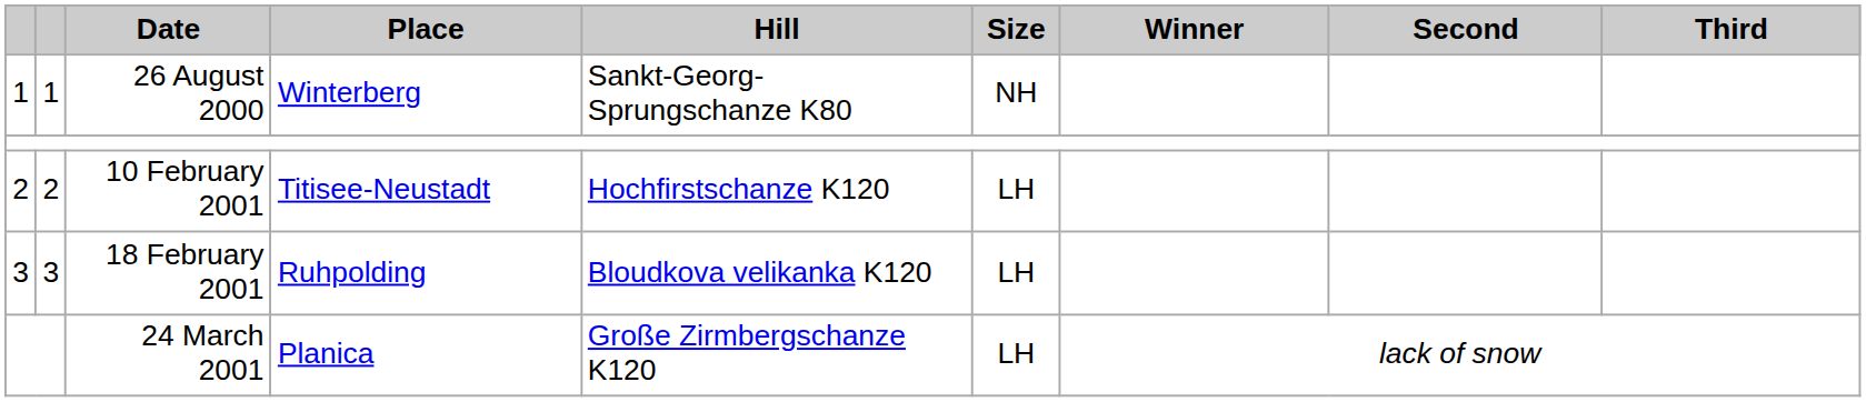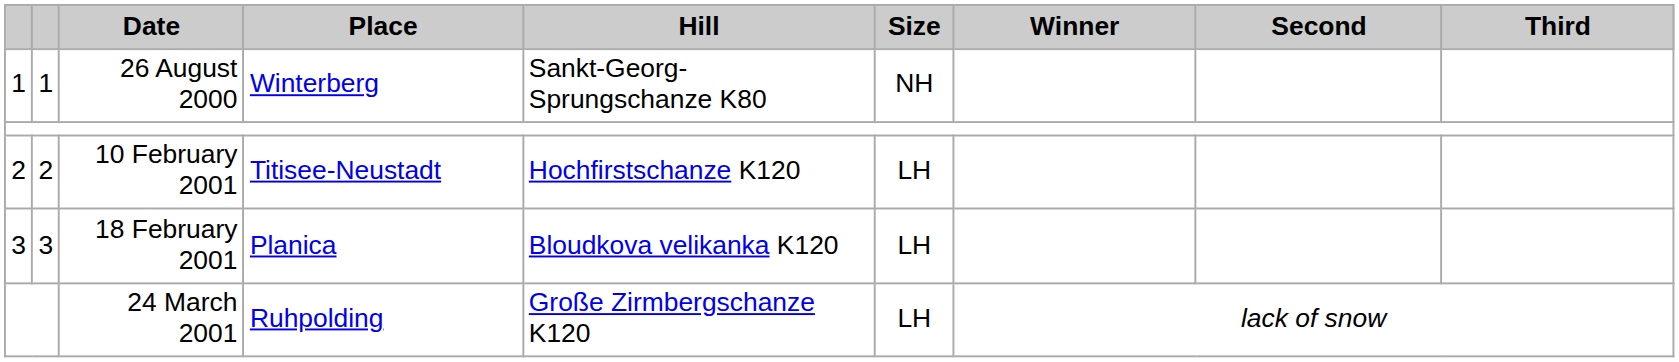 <table class="wikitable plainrowheaders" style="background:#fff; font-size:86%; line-height:16px; border:grey solid 1px; border-collapse:collapse;">
 <tr style="background:#ccc; text-align:center;">
 <th scope="col" style="background:#ccc; width=20 px;"></th>
 <th scope="col" style="background:#ccc; width=30 px;"></th>
 <th scope="col" style="background:#ccc; width:120px;">Date</th>
 <th scope="col" style="background:#ccc; width:200px;">Place</th>
 <th scope="col" style="background:#ccc; width:240px;">Hill</th>
 <th scope="col" style="background:#ccc; width:40px;">Size</th>
 <th scope="col" style="background:#ccc; width:185px;">Winner</th>
 <th scope="col" style="background:#ccc; width:185px;">Second</th>
 <th scope="col" style="background:#ccc; width:185px;">Third</th>
 </tr>
 <tr>
 <td align=center>1</td>
 <td align=center>1</td>
 <td align=right>26 August 2000</td>
 <td> <a href='#'>Winterberg</a></td>
 <td>Sankt-Georg-Sprungschanze K80</td>
 <td align=center>NH</td>
 <td></td>
 <td></td>
 <td></td>
 </tr>
 <tr>
 <td colspan=9></td>
 </tr>
 <tr>
 <td align=center>2</td>
 <td align=center>2</td>
 <td align=right>10 February 2001</td>
 <td> <a href='#'>Titisee-Neustadt</a></td>
 <td><a href='#'>Hochfirstschanze</a> K120</td>
 <td align=center>LH</td>
 <td></td>
 <td></td>
 <td></td>
 </tr>
 <tr>
 <td align=center>3</td>
 <td align=center>3</td>
 <td align=right>18 February 2001</td>
-<td> <a href='#'>Ruhpolding</a></td>
+<td> <a href='#'>Planica</a></td>
 <td><a href='#'>Bloudkova velikanka</a> K120</td>
 <td align=center>LH</td>
 <td></td>
 <td></td>
 <td></td>
 </tr>
 <tr>
 <td colspan=2></td>
 <td align=right>24 March 2001</td>
-<td> <a href='#'>Planica</a></td>
+<td> <a href='#'>Ruhpolding</a></td>
 <td><a href='#'>Große Zirmbergschanze</a> K120</td>
 <td align=center>LH</td>
 <td colspan=3 rowspan=2 align=center><em>lack of snow</em></td>
 </tr>
 </table>
